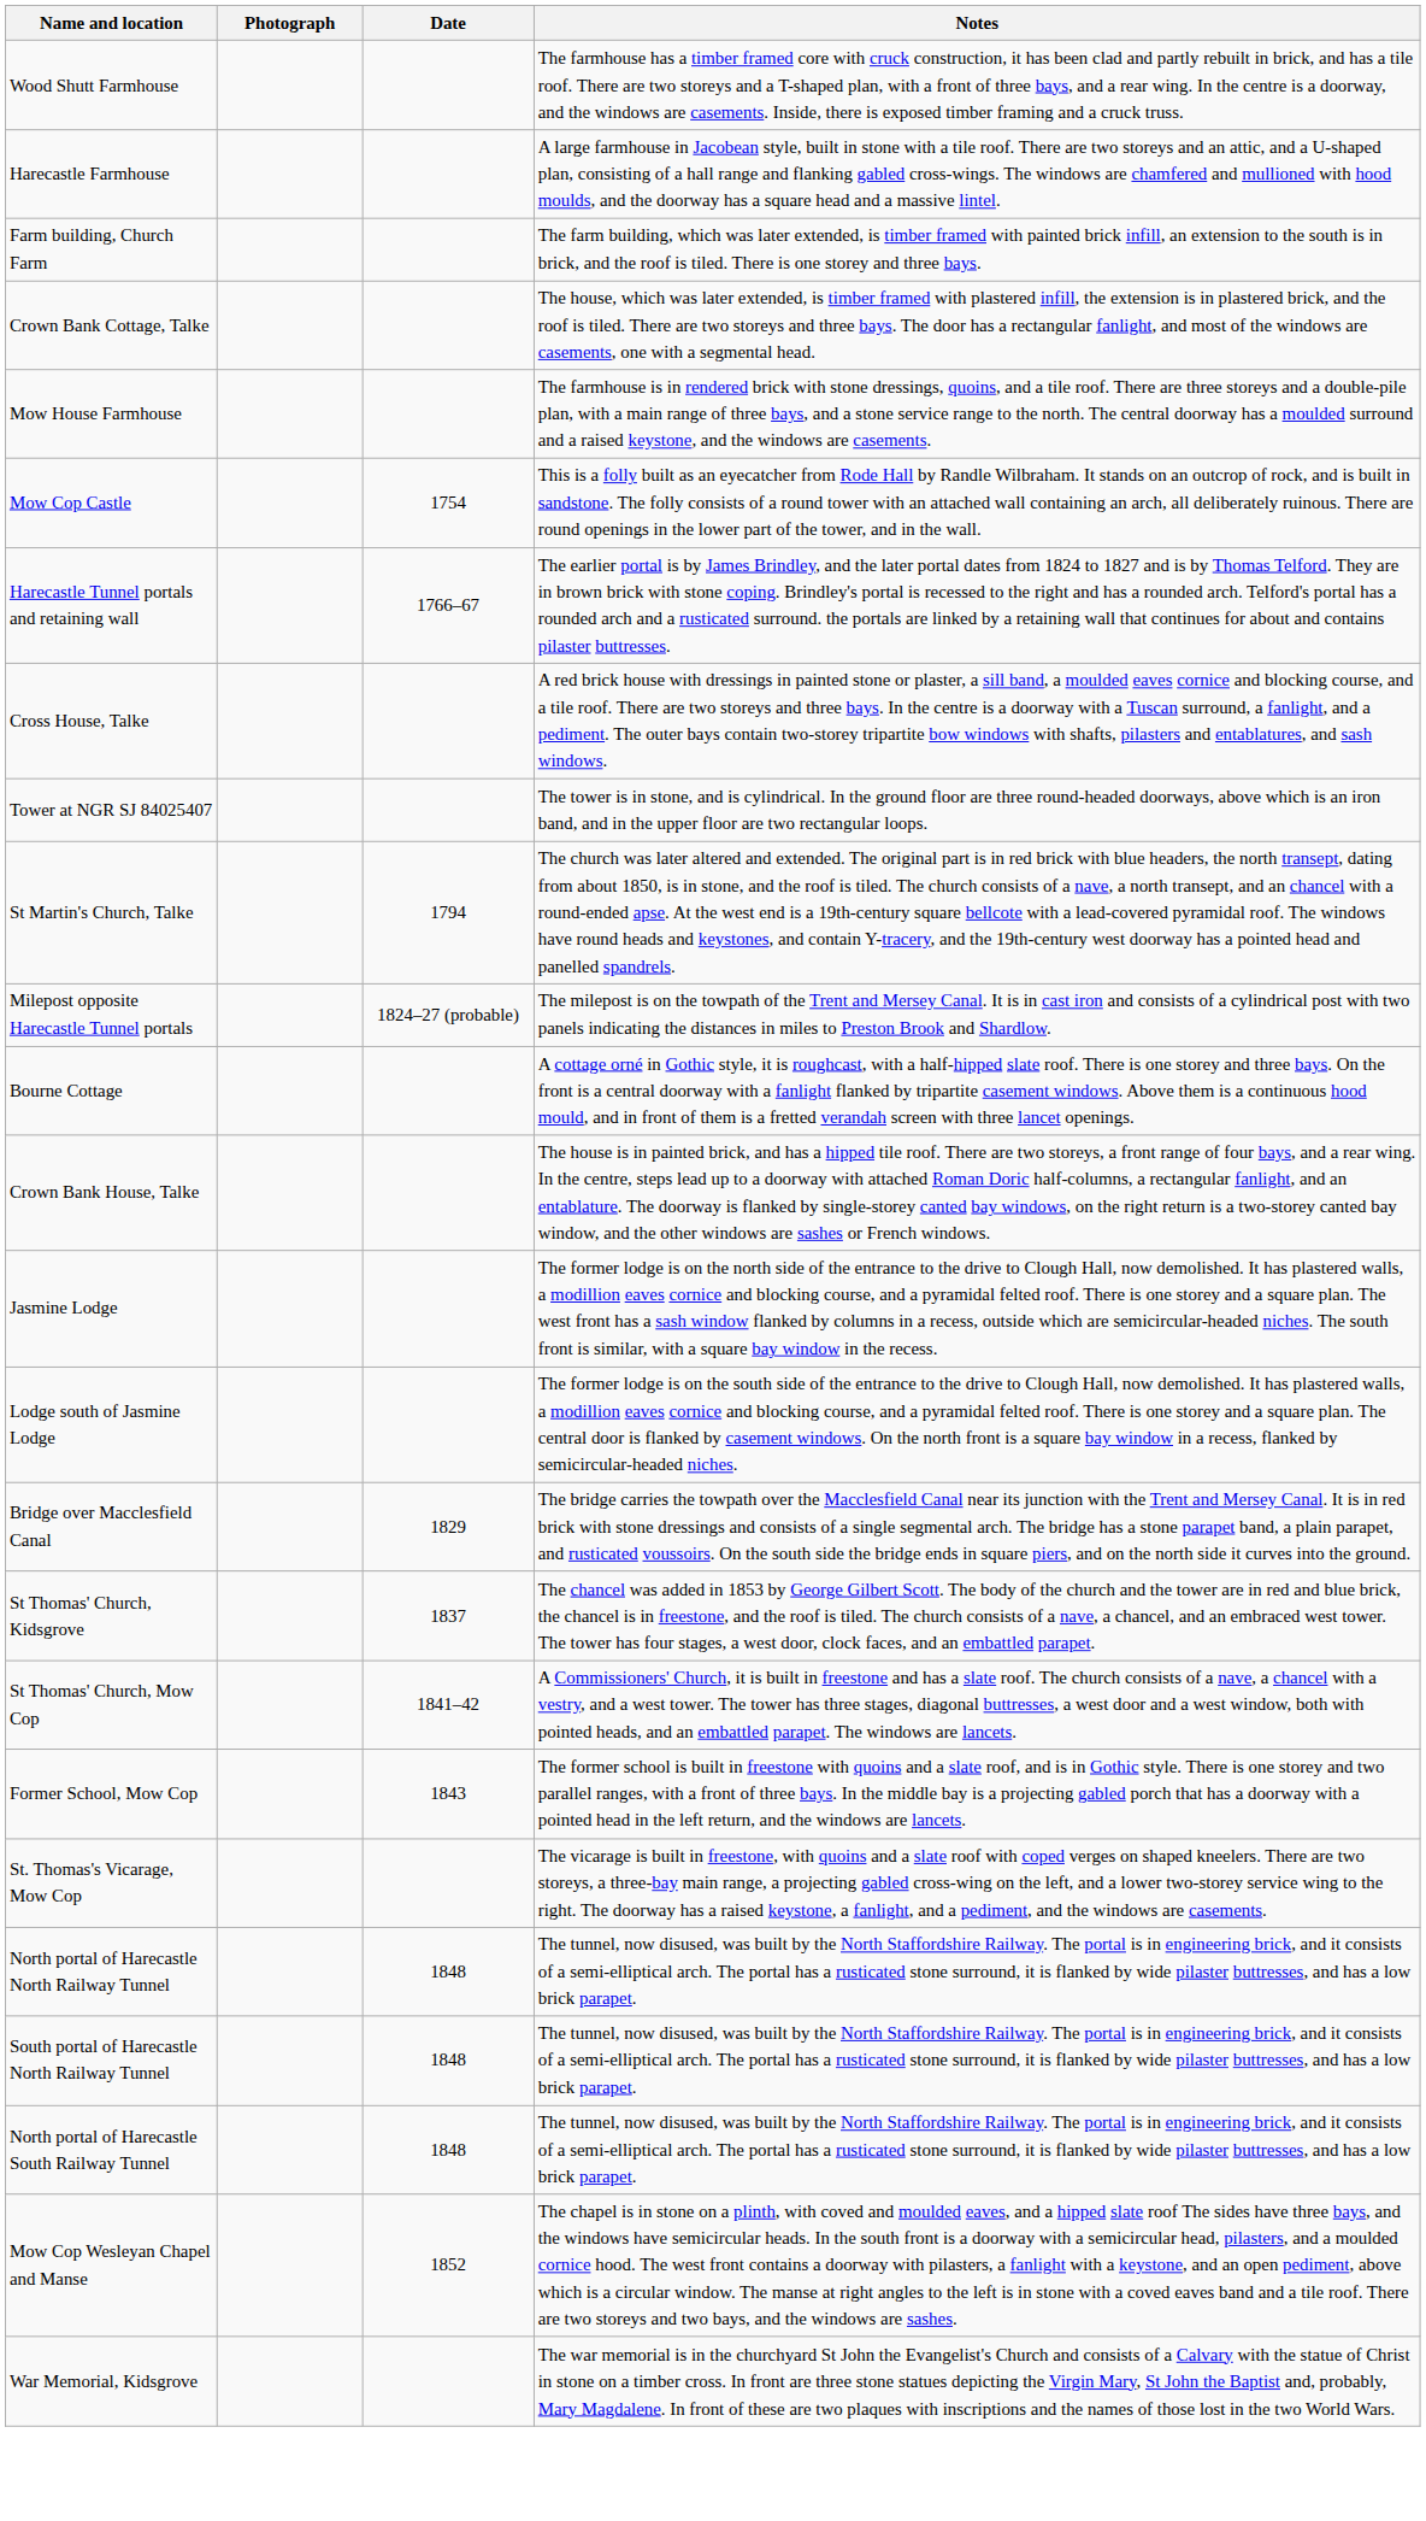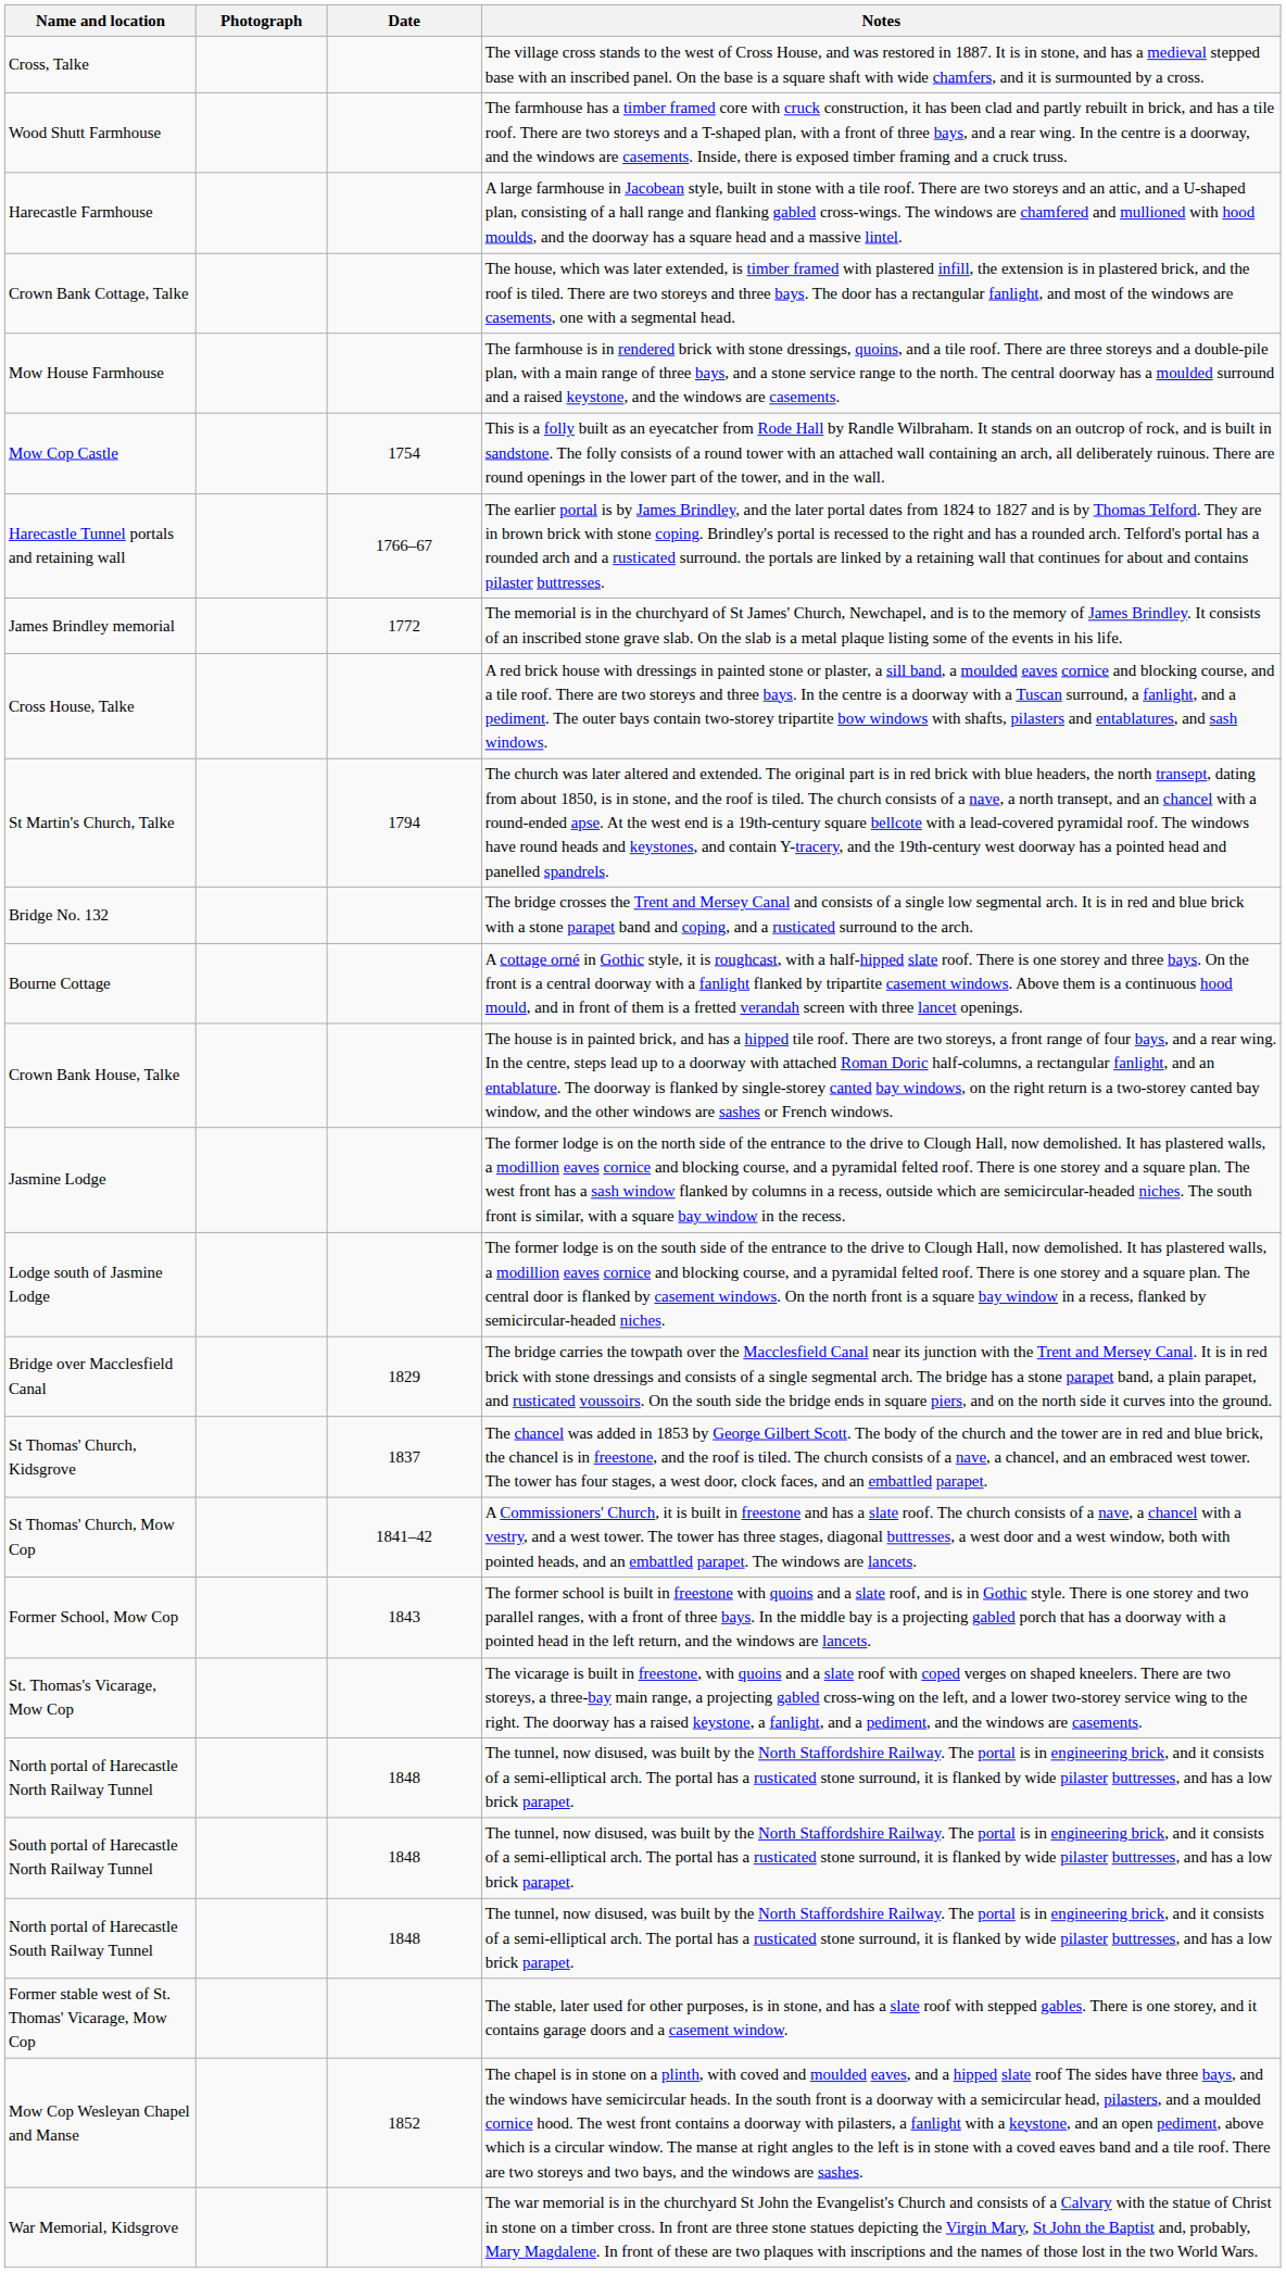 <table class="wikitable sortable plainrowheaders" style="width:100%;border:0px;text-align:left;line-height:150%;">
 <tr>
 <th scope="col"  style="width:150px">Name and location</th>
 <th scope="col"  style="width:100px" class="unsortable">Photograph</th>
 <th scope="col"  style="width:120px">Date</th>
 <th scope="col"  style="width:650px" class="unsortable">Notes</th>
+</tr>
+<tr>
+<td>Cross, Talke<br><small></small></td>
+<td></td>
+<td align="center"></td>
+<td>The village cross stands to the west of Cross House, and was restored in 1887.  It is in stone, and has a <a href='#'>medieval</a> stepped base with an inscribed panel.  On the base is a square shaft with wide <a href='#'>chamfers</a>, and it is surmounted by a cross.</td>
 </tr>
 <tr>
 <td>Wood Shutt Farmhouse<br><small></small></td>
 <td></td>
 <td align="center"></td>
 <td>The farmhouse has a <a href='#'>timber framed</a> core with <a href='#'>cruck</a> construction, it has been clad and partly rebuilt in brick, and has a tile roof.  There are two storeys and a T-shaped plan, with a front of three <a href='#'>bays</a>, and a rear wing.  In the centre is a doorway, and the windows are <a href='#'>casements</a>.  Inside, there is exposed timber framing and a cruck truss.</td>
 </tr>
 <tr>
 <td>Harecastle Farmhouse<br><small></small></td>
 <td></td>
 <td align="center"></td>
 <td>A large farmhouse in <a href='#'>Jacobean</a> style, built in stone with a tile roof.  There are two storeys and an attic, and a U-shaped plan, consisting of a hall range and flanking <a href='#'>gabled</a> cross-wings.  The windows are <a href='#'>chamfered</a> and <a href='#'>mullioned</a> with <a href='#'>hood moulds</a>, and the doorway has a square head and a massive <a href='#'>lintel</a>.</td>
-</tr>
-<tr>
-<td>Farm building, Church Farm<br><small></small></td>
-<td></td>
-<td align="center"></td>
-<td>The farm building, which was later extended, is <a href='#'>timber framed</a> with painted brick <a href='#'>infill</a>, an extension to the south is in brick, and the roof is tiled.   There is one storey and three <a href='#'>bays</a>.</td>
 </tr>
 <tr>
 <td>Crown Bank Cottage, Talke<br><small></small></td>
 <td></td>
 <td align="center"></td>
 <td>The house, which was later extended, is <a href='#'>timber framed</a> with plastered <a href='#'>infill</a>, the extension is in plastered brick, and the roof is tiled.  There are two storeys and three <a href='#'>bays</a>.  The door has a rectangular <a href='#'>fanlight</a>, and most of the windows are <a href='#'>casements</a>, one with a segmental head.</td>
 </tr>
 <tr>
 <td>Mow House Farmhouse<br><small></small></td>
 <td></td>
 <td align="center"></td>
 <td>The farmhouse is in <a href='#'>rendered</a> brick with stone dressings, <a href='#'>quoins</a>, and a tile roof.  There are three storeys and a double-pile plan, with a main range of three <a href='#'>bays</a>, and a stone service range to the north.  The central doorway has a <a href='#'>moulded</a> surround and a raised <a href='#'>keystone</a>, and the windows are <a href='#'>casements</a>.</td>
 </tr>
 <tr>
 <td><a href='#'>Mow Cop Castle</a><br><small></small></td>
 <td></td>
 <td align="center">1754</td>
 <td>This is a <a href='#'>folly</a> built as an eyecatcher from <a href='#'>Rode Hall</a> by Randle Wilbraham.  It stands on an outcrop of rock, and is built in <a href='#'>sandstone</a>. The folly consists of a round tower with an attached wall containing an arch, all deliberately ruinous.  There are round openings in the lower part of the tower, and in the wall.</td>
 </tr>
 <tr>
 <td><a href='#'>Harecastle Tunnel</a> portals and retaining wall<br><small></small></td>
 <td></td>
 <td align="center">1766–67</td>
 <td>The earlier <a href='#'>portal</a> is by <a href='#'>James Brindley</a>, and the later portal dates from 1824 to 1827 and is by <a href='#'>Thomas Telford</a>.  They are in brown brick with stone <a href='#'>coping</a>.  Brindley's portal is recessed to the right and has a rounded arch.  Telford's portal has a rounded arch and a <a href='#'>rusticated</a> surround.  the portals are linked by a retaining wall that continues for about  and contains <a href='#'>pilaster</a> <a href='#'>buttresses</a>.</td>
 </tr>
 <tr>
+<td>James Brindley memorial<br><small></small></td>
+<td></td>
+<td align="center">1772</td>
+<td>The memorial is in the churchyard of St James' Church, Newchapel, and is to the memory of <a href='#'>James Brindley</a>.  It consists of an inscribed stone grave slab.  On the slab is a metal plaque listing some of the events in his life.</td>
+</tr>
+<tr>
 <td>Cross House, Talke<br><small></small></td>
 <td></td>
 <td align="center"></td>
 <td>A red brick house with dressings in painted stone or plaster, a <a href='#'>sill band</a>, a <a href='#'>moulded</a> <a href='#'>eaves</a> <a href='#'>cornice</a> and blocking course, and a tile roof.  There are two storeys and three <a href='#'>bays</a>.  In the centre is a doorway with a <a href='#'>Tuscan</a> surround, a <a href='#'>fanlight</a>, and a <a href='#'>pediment</a>.  The outer bays contain two-storey tripartite <a href='#'>bow windows</a> with shafts, <a href='#'>pilasters</a> and <a href='#'>entablatures</a>, and <a href='#'>sash windows</a>.</td>
-</tr>
-<tr>
-<td>Tower at NGR SJ 84025407<br><small></small></td>
-<td></td>
-<td align="center"></td>
-<td>The tower is in stone, and is cylindrical.  In the ground floor are three round-headed doorways, above which is an iron band, and in the upper floor are two rectangular loops.</td>
 </tr>
 <tr>
 <td>St Martin's Church, Talke<br><small></small></td>
 <td></td>
 <td align="center">1794</td>
 <td>The church was later altered and extended.  The original part is in red brick with blue headers, the north <a href='#'>transept</a>, dating from about 1850, is in stone, and the roof is tiled.  The church consists of a <a href='#'>nave</a>, a north transept, and an <a href='#'>chancel</a> with a round-ended <a href='#'>apse</a>.  At the west end is a 19th-century square <a href='#'>bellcote</a> with a lead-covered pyramidal roof.  The windows have round heads and <a href='#'>keystones</a>, and contain Y-<a href='#'>tracery</a>, and the 19th-century west doorway has a pointed head and panelled <a href='#'>spandrels</a>.</td>
 </tr>
 <tr>
-<td>Milepost opposite <a href='#'>Harecastle Tunnel</a> portals<br><small></small></td>
+<td>Bridge No. 132<br><small></small></td>
 <td></td>
-<td align="center">1824–27 (probable)</td>
-<td>The milepost is on the towpath of the <a href='#'>Trent and Mersey Canal</a>.  It is in <a href='#'>cast iron</a> and consists of a cylindrical post with two panels indicating the distances in miles to <a href='#'>Preston Brook</a> and <a href='#'>Shardlow</a>.</td>
+<td align="center"></td>
+<td>The bridge crosses the <a href='#'>Trent and Mersey Canal</a> and consists of a single low segmental arch.  It is in red and blue brick with a stone <a href='#'>parapet</a> band and <a href='#'>coping</a>, and a <a href='#'>rusticated</a> surround to the arch.</td>
 </tr>
 <tr>
 <td>Bourne Cottage<br><small></small></td>
 <td></td>
 <td align="center"></td>
 <td>A <a href='#'>cottage orné</a> in <a href='#'>Gothic</a> style, it is <a href='#'>roughcast</a>, with a half-<a href='#'>hipped</a> <a href='#'>slate</a> roof.  There is one storey and three <a href='#'>bays</a>.  On the front is a central doorway with a <a href='#'>fanlight</a> flanked by tripartite <a href='#'>casement windows</a>.  Above them is a continuous <a href='#'>hood mould</a>, and in front of them is a fretted <a href='#'>verandah</a> screen with three <a href='#'>lancet</a> openings.</td>
 </tr>
 <tr>
 <td>Crown Bank House, Talke<br><small></small></td>
 <td></td>
 <td align="center"></td>
 <td>The house is in painted brick, and has a <a href='#'>hipped</a> tile roof.  There are two storeys, a front range of four <a href='#'>bays</a>, and a rear wing.  In the centre, steps lead up to a doorway with attached <a href='#'>Roman Doric</a> half-columns, a rectangular <a href='#'>fanlight</a>, and an <a href='#'>entablature</a>.  The doorway is flanked by single-storey <a href='#'>canted</a> <a href='#'>bay windows</a>, on the right return is a two-storey canted bay window, and the other windows are <a href='#'>sashes</a> or French windows.</td>
 </tr>
 <tr>
 <td>Jasmine Lodge<br><small></small></td>
 <td></td>
 <td align="center"></td>
 <td>The former lodge is on the north side of the entrance to the drive to Clough Hall, now demolished.  It has plastered walls, a <a href='#'>modillion</a> <a href='#'>eaves</a> <a href='#'>cornice</a> and blocking course, and a pyramidal felted roof.  There is one storey and a square plan.  The west front has a <a href='#'>sash window</a> flanked by columns in a recess, outside which are semicircular-headed <a href='#'>niches</a>.  The south front is similar, with a square <a href='#'>bay window</a> in the recess.</td>
 </tr>
 <tr>
 <td>Lodge south of Jasmine Lodge<br><small></small></td>
 <td></td>
 <td align="center"></td>
 <td>The former lodge is on the south side of the entrance to the drive to Clough Hall, now demolished.  It has plastered walls, a <a href='#'>modillion</a> <a href='#'>eaves</a> <a href='#'>cornice</a> and blocking course, and a pyramidal felted roof.  There is one storey and a square plan.  The central door is flanked by <a href='#'>casement windows</a>.  On the north front is a square <a href='#'>bay window</a> in a recess, flanked by semicircular-headed <a href='#'>niches</a>.</td>
 </tr>
 <tr>
 <td>Bridge over Macclesfield Canal<br><small></small></td>
 <td></td>
 <td align="center">1829</td>
 <td>The bridge carries the towpath over the <a href='#'>Macclesfield Canal</a> near its junction with the <a href='#'>Trent and Mersey Canal</a>.  It is in red brick with stone dressings and consists of a single segmental arch.  The bridge has a stone <a href='#'>parapet</a> band, a plain parapet, and <a href='#'>rusticated</a> <a href='#'>voussoirs</a>.  On the south side the bridge ends in square <a href='#'>piers</a>, and on the north side it curves into the ground.</td>
 </tr>
 <tr>
 <td>St Thomas' Church, Kidsgrove<br><small></small></td>
 <td></td>
 <td align="center">1837</td>
 <td>The <a href='#'>chancel</a> was added in 1853 by <a href='#'>George Gilbert Scott</a>.  The body of the church and the tower are in red and blue brick, the chancel is in <a href='#'>freestone</a>, and the roof is tiled.  The church consists of a <a href='#'>nave</a>, a chancel, and an embraced west tower.  The tower has four stages, a west door, clock faces, and an <a href='#'>embattled</a> <a href='#'>parapet</a>.</td>
 </tr>
 <tr>
 <td>St Thomas' Church, Mow Cop<br><small></small></td>
 <td></td>
 <td align="center">1841–42</td>
 <td>A <a href='#'>Commissioners' Church</a>, it is built in <a href='#'>freestone</a> and has a <a href='#'>slate</a> roof.  The church consists of a <a href='#'>nave</a>, a <a href='#'>chancel</a> with a <a href='#'>vestry</a>, and a west tower.  The tower has three stages, diagonal <a href='#'>buttresses</a>, a west door and a west window, both with pointed heads, and an <a href='#'>embattled</a> <a href='#'>parapet</a>.  The windows are <a href='#'>lancets</a>.</td>
 </tr>
 <tr>
 <td>Former School, Mow Cop<br><small></small></td>
 <td></td>
 <td align="center">1843</td>
 <td>The former school is built in <a href='#'>freestone</a> with <a href='#'>quoins</a> and a <a href='#'>slate</a> roof, and is in <a href='#'>Gothic</a> style.  There is one storey and two parallel ranges, with a front of three <a href='#'>bays</a>.  In the middle bay is a projecting <a href='#'>gabled</a> porch that has a doorway with a pointed head in the left return, and the windows are <a href='#'>lancets</a>.</td>
 </tr>
 <tr>
 <td>St. Thomas's Vicarage, Mow Cop<br><small></small></td>
 <td></td>
 <td align="center"></td>
 <td>The vicarage is built in <a href='#'>freestone</a>, with <a href='#'>quoins</a> and a <a href='#'>slate</a> roof with <a href='#'>coped</a> verges on shaped kneelers.  There are two storeys, a three-<a href='#'>bay</a> main range, a projecting <a href='#'>gabled</a> cross-wing on the left, and a lower two-storey service wing to the right.  The doorway has a raised <a href='#'>keystone</a>, a <a href='#'>fanlight</a>, and a <a href='#'>pediment</a>, and the windows are <a href='#'>casements</a>.</td>
 </tr>
 <tr>
 <td>North portal of Harecastle North Railway Tunnel<br><small></small></td>
 <td></td>
 <td align="center">1848</td>
 <td>The tunnel, now disused, was built by the <a href='#'>North Staffordshire Railway</a>.  The <a href='#'>portal</a> is in <a href='#'>engineering brick</a>, and it consists of a semi-elliptical arch.  The portal has a <a href='#'>rusticated</a> stone surround, it is flanked by wide <a href='#'>pilaster</a> <a href='#'>buttresses</a>, and has a low brick <a href='#'>parapet</a>.</td>
 </tr>
 <tr>
 <td>South portal of Harecastle North Railway Tunnel<br><small></small></td>
 <td></td>
 <td align="center">1848</td>
 <td>The tunnel, now disused, was built by the <a href='#'>North Staffordshire Railway</a>.  The <a href='#'>portal</a> is in <a href='#'>engineering brick</a>, and it consists of a semi-elliptical arch.  The portal has a <a href='#'>rusticated</a> stone surround, it is flanked by wide <a href='#'>pilaster</a> <a href='#'>buttresses</a>, and has a low brick <a href='#'>parapet</a>.</td>
 </tr>
 <tr>
 <td>North portal of Harecastle South Railway Tunnel<br><small></small></td>
 <td></td>
 <td align="center">1848</td>
 <td>The tunnel, now disused, was built by the <a href='#'>North Staffordshire Railway</a>.  The <a href='#'>portal</a> is in <a href='#'>engineering brick</a>, and it consists of a semi-elliptical arch.  The portal has a <a href='#'>rusticated</a> stone surround, it is flanked by wide <a href='#'>pilaster</a> <a href='#'>buttresses</a>, and has a low brick <a href='#'>parapet</a>.</td>
 </tr>
 <tr>
+<td>Former stable west of St. Thomas' Vicarage, Mow Cop<br><small></small></td>
+<td></td>
+<td align="center"></td>
+<td>The stable, later used for other purposes, is in stone, and has a <a href='#'>slate</a> roof with stepped <a href='#'>gables</a>.  There is one storey, and it contains garage doors and a <a href='#'>casement window</a>.</td>
+</tr>
+<tr>
 <td>Mow Cop Wesleyan Chapel and Manse<br><small></small></td>
 <td></td>
 <td align="center">1852</td>
 <td>The chapel is in stone on a <a href='#'>plinth</a>, with coved and <a href='#'>moulded</a> <a href='#'>eaves</a>, and a <a href='#'>hipped</a> <a href='#'>slate</a> roof  The sides have three <a href='#'>bays</a>, and the windows have semicircular heads.  In the south front is a doorway with a semicircular head, <a href='#'>pilasters</a>, and a moulded <a href='#'>cornice</a> hood.  The west front contains a doorway with pilasters, a <a href='#'>fanlight</a> with a <a href='#'>keystone</a>, and an open <a href='#'>pediment</a>, above which is a circular window.  The manse at right angles to the left is in stone with a coved eaves band and a tile roof.  There are two storeys and two bays, and the windows are <a href='#'>sashes</a>.</td>
 </tr>
 <tr>
 <td>War Memorial, Kidsgrove<br><small></small></td>
 <td></td>
 <td align="center"></td>
 <td>The war memorial is in the churchyard St John the Evangelist's Church and consists of a <a href='#'>Calvary</a> with the statue of Christ in stone on a timber cross.  In front are three stone statues depicting the <a href='#'>Virgin Mary</a>, <a href='#'>St John the Baptist</a> and, probably, <a href='#'>Mary Magdalene</a>.  In front of these are two plaques with inscriptions and the names of those lost in the two World Wars.</td>
 </tr>
 <tr>
 </tr>
 </table>
